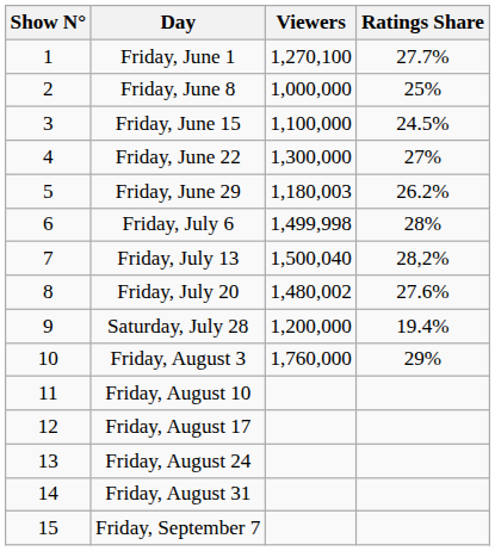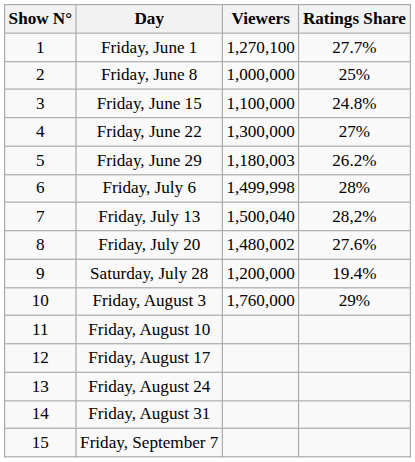 <table class="wikitable sortable centre" style="text-align:center;font-size:90%;">
 <tr>
 <th>Show N°</th>
 <th>Day</th>
 <th>Viewers</th>
 <th>Ratings Share</th>
 </tr>
 <tr>
 <td>1</td>
 <td>Friday, June 1</td>
 <td>1,270,100</td>
 <td>27.7%</td>
 </tr>
 <tr>
 <td>2</td>
 <td>Friday, June 8</td>
 <td>1,000,000</td>
 <td>25%</td>
 </tr>
 <tr>
 <td>3</td>
 <td>Friday, June 15</td>
 <td>1,100,000</td>
-<td>24.5%</td>
+<td>24.8%</td>
 </tr>
 <tr>
 <td>4</td>
 <td>Friday, June 22</td>
 <td>1,300,000</td>
 <td>27%</td>
 </tr>
 <tr>
 <td>5</td>
 <td>Friday, June 29</td>
 <td>1,180,003</td>
 <td>26.2%</td>
 </tr>
 <tr>
 <td>6</td>
 <td>Friday, July 6</td>
 <td>1,499,998</td>
 <td>28%</td>
 </tr>
 <tr>
 <td>7</td>
 <td>Friday, July 13</td>
 <td>1,500,040</td>
 <td>28,2%</td>
 </tr>
 <tr>
 <td>8</td>
 <td>Friday, July 20</td>
 <td>1,480,002</td>
 <td>27.6%</td>
 </tr>
 <tr>
 <td>9</td>
 <td>Saturday, July 28</td>
 <td>1,200,000</td>
 <td>19.4%</td>
 </tr>
 <tr>
 <td>10</td>
 <td>Friday, August 3</td>
 <td>1,760,000</td>
 <td>29%</td>
 </tr>
 <tr>
 <td>11</td>
 <td>Friday, August 10</td>
 <td></td>
 <td></td>
 </tr>
 <tr>
 <td>12</td>
 <td>Friday, August 17</td>
 <td></td>
 <td></td>
 </tr>
 <tr>
 <td>13</td>
 <td>Friday, August 24</td>
 <td></td>
 <td></td>
 </tr>
 <tr>
 <td>14</td>
 <td>Friday, August 31</td>
 <td></td>
 <td></td>
 </tr>
 <tr>
 <td>15</td>
 <td>Friday, September 7</td>
 <td></td>
 <td></td>
 </tr>
 </table>
